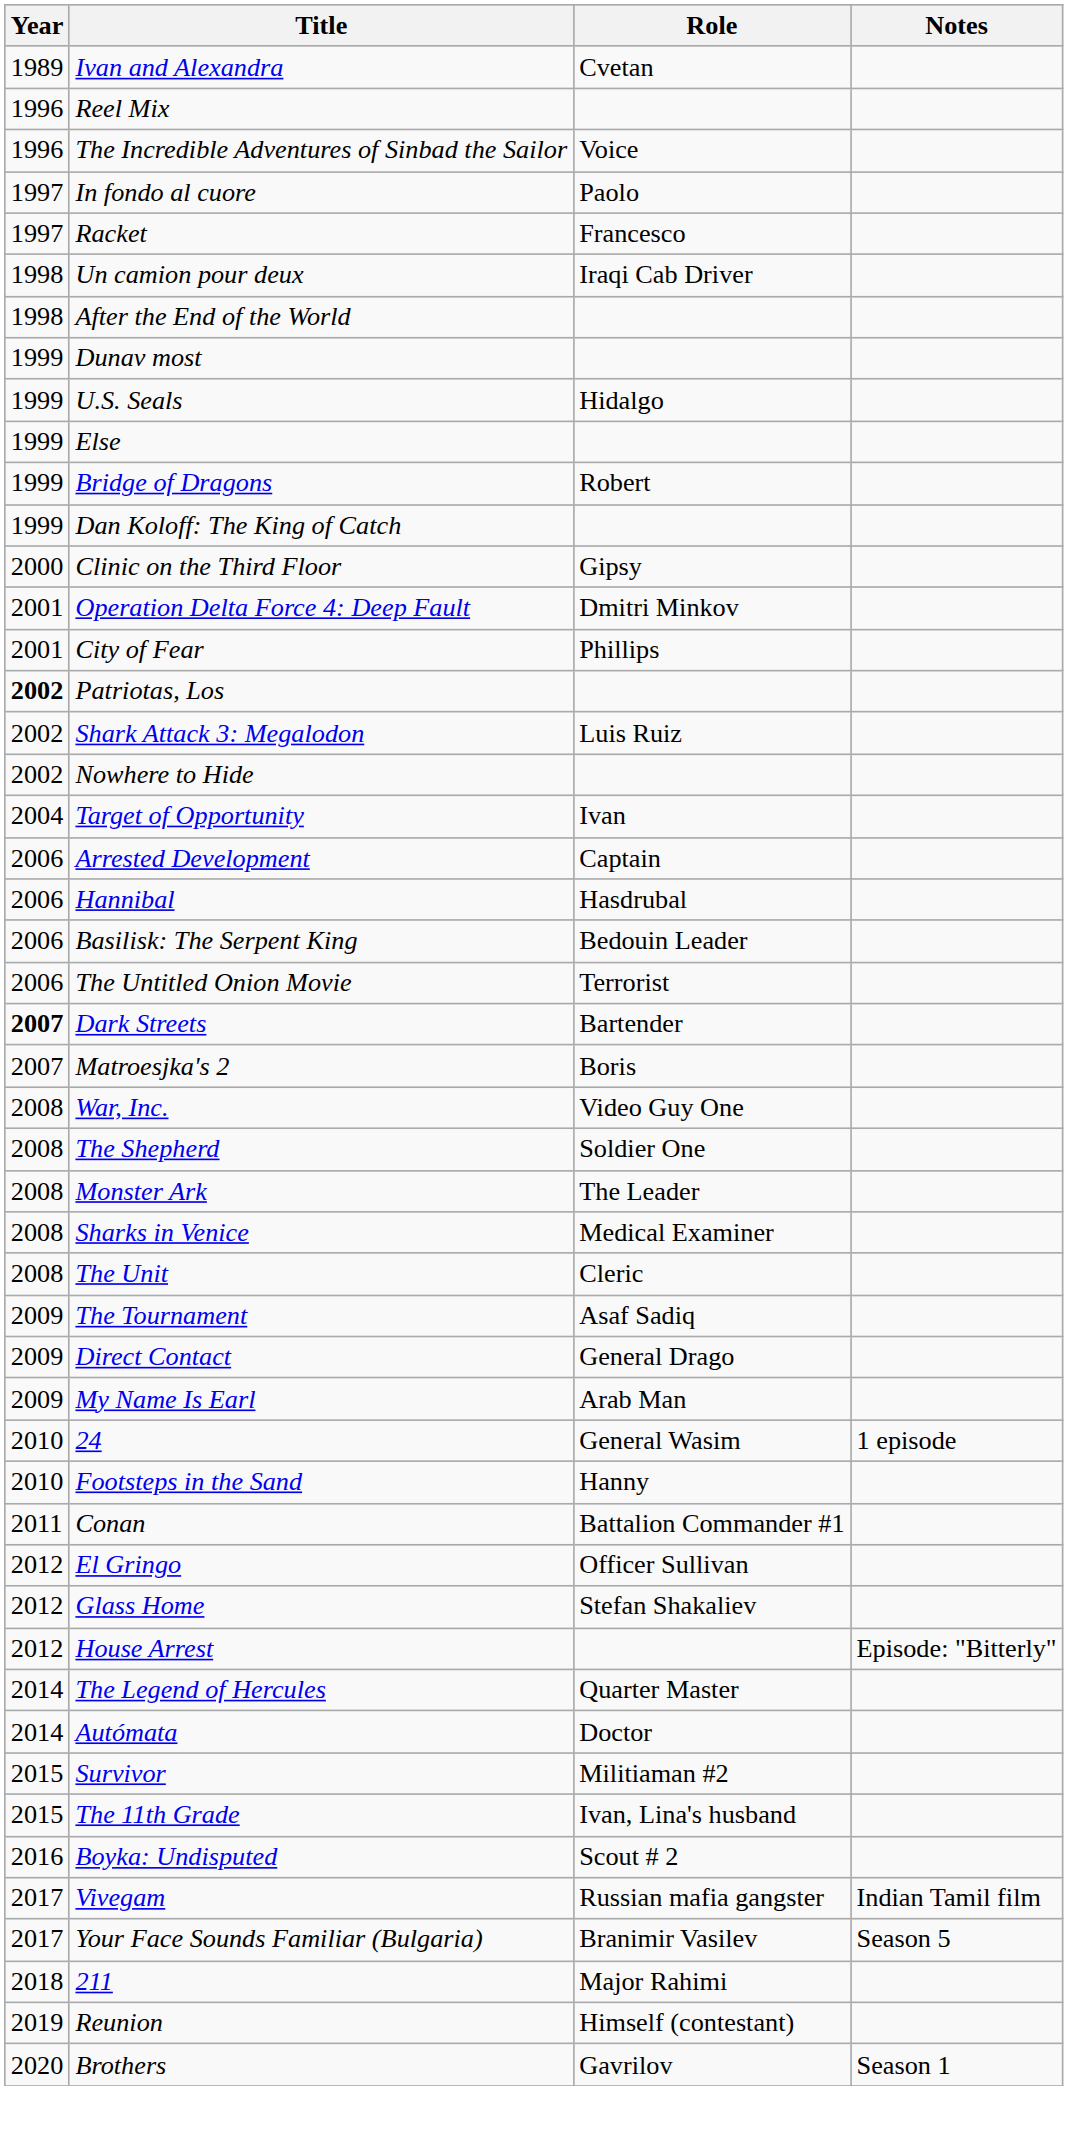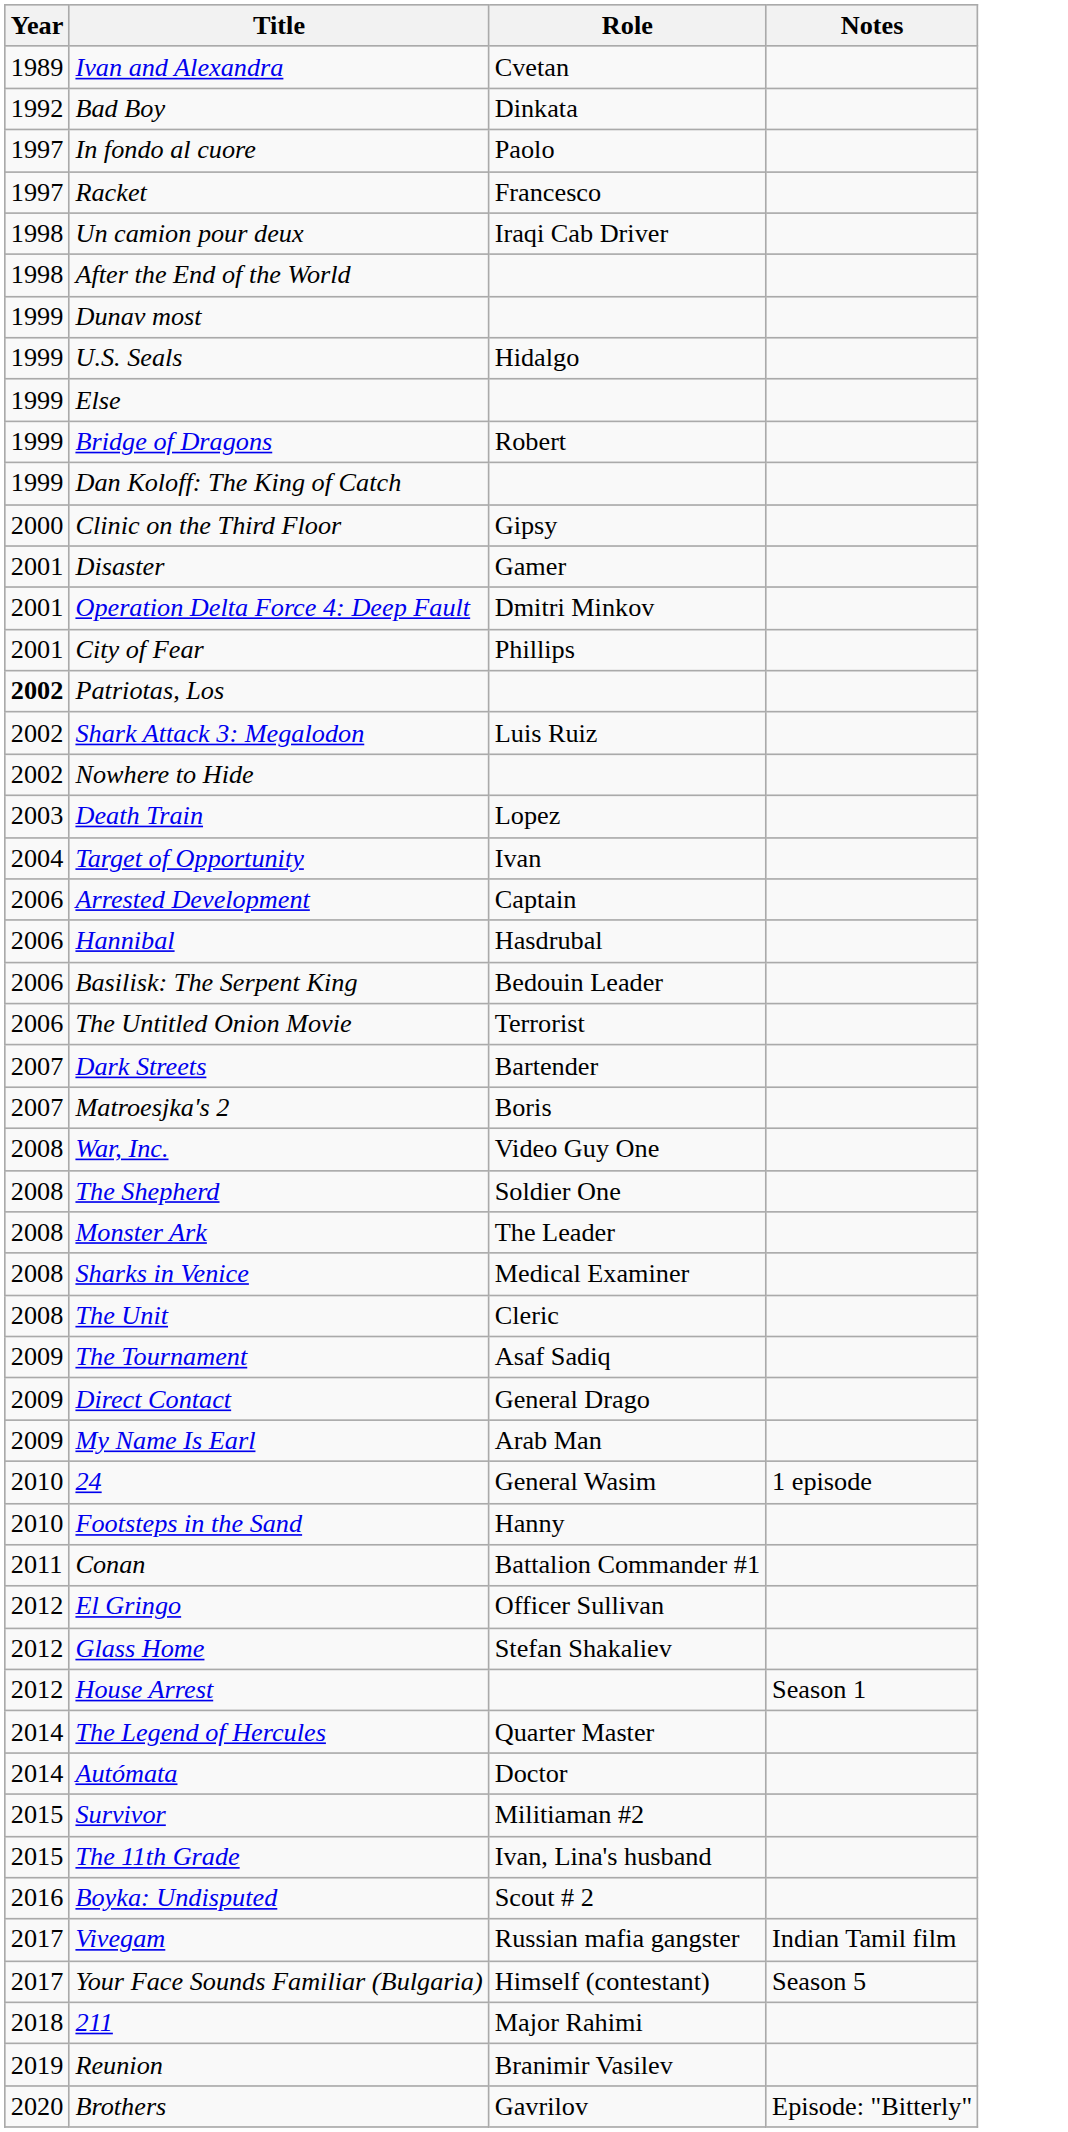 <table class="wikitable">
 <tr>
 <th>Year</th>
 <th>Title</th>
 <th>Role</th>
 <th>Notes</th>
 </tr>
 <tr>
 <td>1989</td>
 <td><em><a href='#'>Ivan and Alexandra</a></em></td>
 <td>Cvetan</td>
 <td></td>
 </tr>
 <tr>
-<td>1996</td>
-<td><em>Reel Mix</em></td>
-<td></td>
-<td></td>
-</tr>
-<tr>
-<td>1996</td>
-<td><em>The Incredible Adventures of Sinbad the Sailor</em></td>
-<td>Voice</td>
+<td>1992</td>
+<td><em>Bad Boy</em></td>
+<td>Dinkata</td>
 <td></td>
 </tr>
 <tr>
 <td>1997</td>
 <td><em>In fondo al cuore</em></td>
 <td>Paolo</td>
 <td></td>
 </tr>
 <tr>
 <td>1997</td>
 <td><em>Racket</em></td>
 <td>Francesco</td>
 <td></td>
 </tr>
 <tr>
 <td>1998</td>
 <td><em>Un camion pour deux</em></td>
 <td>Iraqi Cab Driver</td>
 <td></td>
 </tr>
 <tr>
 <td>1998</td>
 <td><em>After the End of the World</em></td>
 <td></td>
 <td></td>
 </tr>
 <tr>
 <td>1999</td>
 <td><em>Dunav most</em></td>
 <td></td>
 <td></td>
 </tr>
 <tr>
 <td>1999</td>
 <td><em>U.S. Seals</em></td>
 <td>Hidalgo</td>
 <td></td>
 </tr>
 <tr>
 <td>1999</td>
 <td><em>Else</em></td>
 <td></td>
 <td></td>
 </tr>
 <tr>
 <td>1999</td>
 <td><em><a href='#'>Bridge of Dragons</a></em></td>
 <td>Robert</td>
 <td></td>
 </tr>
 <tr>
 <td>1999</td>
 <td><em>Dan Koloff: The King of Catch</em></td>
 <td></td>
 <td></td>
 </tr>
 <tr>
 <td>2000</td>
 <td><em>Clinic on the Third Floor</em></td>
 <td>Gipsy</td>
 <td></td>
 </tr>
 <tr>
 <td>2001</td>
+<td><em>Disaster</em></td>
+<td>Gamer</td>
+<td></td>
+</tr>
+<tr>
+<td>2001</td>
 <td><em><a href='#'>Operation Delta Force 4: Deep Fault</a></em></td>
 <td>Dmitri Minkov</td>
 <td></td>
 </tr>
 <tr>
 <td>2001</td>
 <td><em>City of Fear</em></td>
 <td>Phillips</td>
 <td></td>
 </tr>
 <tr>
 <td><strong>2002</strong></td>
 <td><em>Patriotas, Los</em></td>
 <td></td>
 <td></td>
 </tr>
 <tr>
 <td>2002</td>
 <td><em><a href='#'>Shark Attack 3: Megalodon</a></em></td>
 <td>Luis Ruiz</td>
 <td></td>
 </tr>
 <tr>
 <td>2002</td>
 <td><em>Nowhere to Hide</em></td>
 <td></td>
+<td></td>
+</tr>
+<tr>
+<td>2003</td>
+<td><em><a href='#'>Death Train</a></em></td>
+<td>Lopez</td>
 <td></td>
 </tr>
 <tr>
 <td>2004</td>
 <td><em><a href='#'>Target of Opportunity</a></em></td>
 <td>Ivan</td>
 <td></td>
 </tr>
 <tr>
 <td>2006</td>
 <td><em><a href='#'>Arrested Development</a></em></td>
 <td>Captain</td>
 <td></td>
 </tr>
 <tr>
 <td>2006</td>
 <td><em><a href='#'>Hannibal</a></em></td>
 <td>Hasdrubal</td>
 <td></td>
 </tr>
 <tr>
 <td>2006</td>
 <td><em>Basilisk: The Serpent King</em></td>
 <td>Bedouin Leader</td>
 <td></td>
 </tr>
 <tr>
 <td>2006</td>
 <td><em>The Untitled Onion Movie</em></td>
 <td>Terrorist</td>
 <td></td>
 </tr>
 <tr>
-<td><strong>2007</strong></td>
+<td>2007</td>
 <td><em><a href='#'>Dark Streets</a></em></td>
 <td>Bartender</td>
 <td></td>
 </tr>
 <tr>
 <td>2007</td>
 <td><em>Matroesjka's 2</em></td>
 <td>Boris</td>
 <td></td>
 </tr>
 <tr>
 <td>2008</td>
 <td><em><a href='#'>War, Inc.</a></em></td>
 <td>Video Guy One</td>
 <td></td>
 </tr>
 <tr>
 <td>2008</td>
 <td><em><a href='#'>The Shepherd</a></em></td>
 <td>Soldier One</td>
 <td></td>
 </tr>
 <tr>
 <td>2008</td>
 <td><em><a href='#'>Monster Ark</a></em></td>
 <td>The Leader</td>
 <td></td>
 </tr>
 <tr>
 <td>2008</td>
 <td><em><a href='#'>Sharks in Venice</a></em></td>
 <td>Medical Examiner</td>
 <td></td>
 </tr>
 <tr>
 <td>2008</td>
 <td><em><a href='#'>The Unit</a></em></td>
 <td>Cleric</td>
 <td></td>
 </tr>
 <tr>
 <td>2009</td>
 <td><em><a href='#'>The Tournament</a></em></td>
 <td>Asaf Sadiq</td>
 <td></td>
 </tr>
 <tr>
 <td>2009</td>
 <td><em><a href='#'>Direct Contact</a></em></td>
 <td>General Drago</td>
 <td></td>
 </tr>
 <tr>
 <td>2009</td>
 <td><em><a href='#'>My Name Is Earl</a></em></td>
 <td>Arab Man</td>
 <td></td>
 </tr>
 <tr>
 <td>2010</td>
 <td><em><a href='#'>24</a></em></td>
 <td>General Wasim</td>
 <td>1 episode</td>
 </tr>
 <tr>
 <td>2010</td>
 <td><em><a href='#'>Footsteps in the Sand</a></em></td>
 <td>Hanny</td>
 <td></td>
 </tr>
 <tr>
 <td>2011</td>
 <td><em>Conan</em></td>
 <td>Battalion Commander #1</td>
 <td></td>
 </tr>
 <tr>
 <td>2012</td>
 <td><em><a href='#'>El Gringo</a></em></td>
 <td>Officer Sullivan</td>
 <td></td>
 </tr>
 <tr>
 <td>2012</td>
 <td><em><a href='#'>Glass Home</a></em></td>
 <td>Stefan Shakaliev</td>
 <td></td>
 </tr>
 <tr>
 <td>2012</td>
 <td><em><a href='#'>House Arrest</a></em></td>
 <td></td>
-<td>Episode: "Bitterly"</td>
+<td>Season 1</td>
 </tr>
 <tr>
 <td>2014</td>
 <td><em><a href='#'>The Legend of Hercules</a></em></td>
 <td>Quarter Master</td>
 <td></td>
 </tr>
 <tr>
 <td>2014</td>
 <td><em><a href='#'>Autómata</a></em></td>
 <td>Doctor</td>
 <td></td>
 </tr>
 <tr>
 <td>2015</td>
 <td><em><a href='#'>Survivor</a></em></td>
 <td>Militiaman #2</td>
 <td></td>
 </tr>
 <tr>
 <td>2015</td>
 <td><em><a href='#'>The 11th Grade</a></em></td>
 <td>Ivan, Lina's husband</td>
 <td></td>
 </tr>
 <tr>
 <td>2016</td>
 <td><em><a href='#'>Boyka: Undisputed</a></em></td>
 <td>Scout # 2</td>
 <td></td>
 </tr>
 <tr>
 <td>2017</td>
 <td><em><a href='#'>Vivegam</a></em></td>
 <td>Russian mafia gangster</td>
 <td>Indian Tamil film</td>
 </tr>
 <tr>
 <td>2017</td>
 <td><em>Your Face Sounds Familiar (Bulgaria)</em></td>
-<td>Branimir Vasilev</td>
+<td>Himself (contestant)</td>
 <td>Season 5</td>
 </tr>
 <tr>
 <td>2018</td>
 <td><em><a href='#'>211</a></em></td>
 <td>Major Rahimi</td>
 <td></td>
 </tr>
 <tr>
 <td>2019</td>
 <td><em> Reunion </em></td>
-<td>Himself (contestant)</td>
+<td>Branimir Vasilev</td>
 <td></td>
 </tr>
 <tr>
 <td>2020</td>
 <td><em> Brothers </em></td>
 <td>Gavrilov</td>
-<td>Season 1</td>
+<td>Episode: "Bitterly"</td>
 </tr>
 </table>
